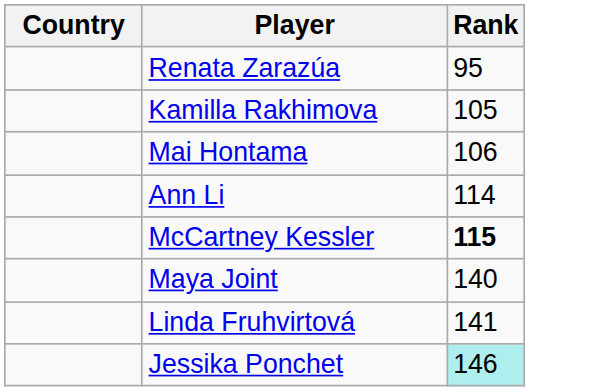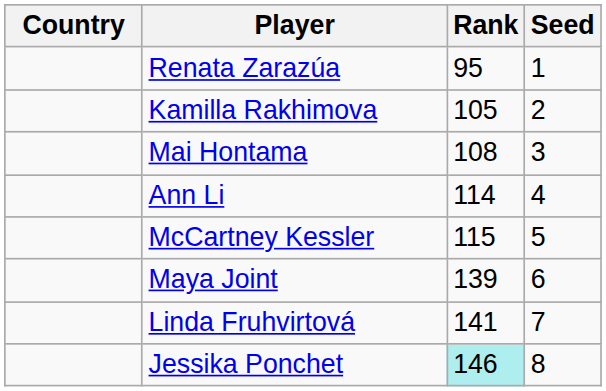 <table class="wikitable">
 <tr>
 <th width="75">Country</th>
 <th width="175">Player</th>
 <th>Rank</th>
+<th>Seed</th>
 </tr>
 <tr>
 <td></td>
 <td><a href='#'>Renata Zarazúa</a></td>
 <td>95</td>
+<td>1</td>
 </tr>
 <tr>
 <td></td>
 <td><a href='#'>Kamilla Rakhimova</a></td>
 <td>105</td>
+<td>2</td>
 </tr>
 <tr>
 <td></td>
 <td><a href='#'>Mai Hontama</a></td>
-<td>106</td>
+<td>108</td>
+<td>3</td>
 </tr>
 <tr>
 <td></td>
 <td><a href='#'>Ann Li</a></td>
 <td>114</td>
+<td>4</td>
 </tr>
 <tr>
 <td></td>
 <td><a href='#'>McCartney Kessler</a></td>
-<td><strong>115</strong></td>
+<td>115</td>
+<td>5</td>
 </tr>
 <tr>
 <td></td>
 <td><a href='#'>Maya Joint</a></td>
-<td>140</td>
+<td>139</td>
+<td>6</td>
 </tr>
 <tr>
 <td></td>
 <td><a href='#'>Linda Fruhvirtová</a></td>
 <td>141</td>
+<td>7</td>
 </tr>
 <tr>
 <td></td>
 <td><a href='#'>Jessika Ponchet</a></td>
 <td style="background: paleturquoise;">146</td>
+<td>8</td>
 </tr>
 </table>
